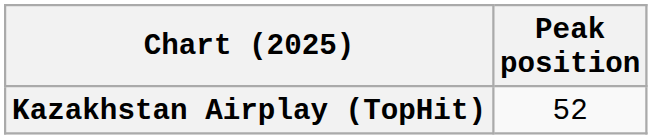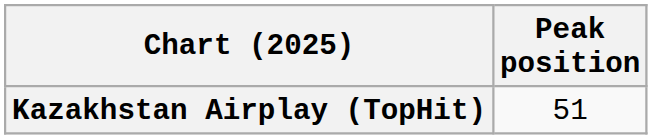 <table class="wikitable plainrowheaders" style="text-align:center">
 <tr>
 <th scope="col">Chart (2025)</th>
 <th scope="col">Peak<br>position</th>
 </tr>
 <tr>
 <th scope="row">Kazakhstan Airplay (TopHit)</th>
-<td>52</td>
+<td>51</td>
 </tr>
 </table>
